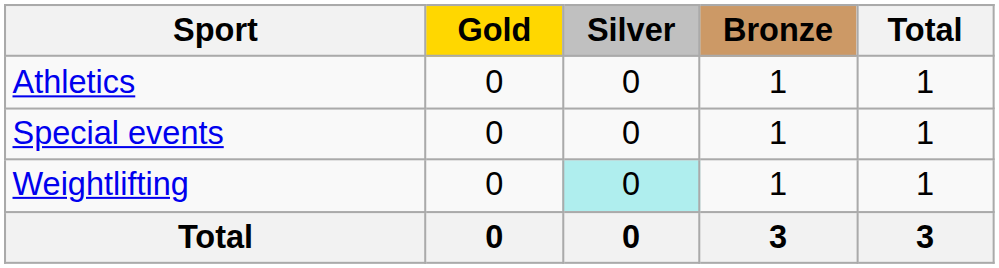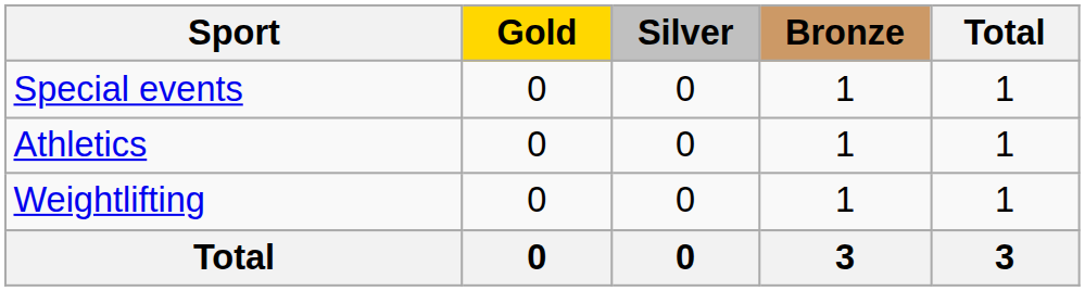 <table class="wikitable sortable" style="text-align:center;">
 <tr>
 <th width=200>Sport</th>
 <td bgcolor=gold width=60><strong>Gold</strong></td>
 <td bgcolor=silver width=60><strong>Silver</strong></td>
 <td bgcolor=#cc9966 width=70><strong>Bronze</strong></td>
 <th width=60>Total</th>
 </tr>
 <tr>
-<td align=left> <a href='#'>Athletics</a></td>
+<td align=left> <a href='#'>Special events</a></td>
 <td>0</td>
 <td>0</td>
 <td>1</td>
 <td>1</td>
 </tr>
 <tr>
-<td align=left> <a href='#'>Special events</a></td>
+<td align=left> <a href='#'>Athletics</a></td>
 <td>0</td>
 <td>0</td>
 <td>1</td>
 <td>1</td>
 </tr>
 <tr>
 <td align=left> <a href='#'>Weightlifting</a></td>
 <td>0</td>
-<td style="background: paleturquoise;">0</td>
+<td>0</td>
 <td>1</td>
 <td>1</td>
 </tr>
 <tr>
 <th>Total</th>
 <th>0</th>
 <th>0</th>
 <th>3</th>
 <th>3</th>
 </tr>
 </table>
